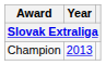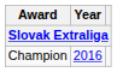 <table class="wikitable">
 <tr>
 <th>Award</th>
 <th>Year</th>
 <th></th>
 </tr>
 <tr>
 <th colspan="3"><a href='#'>Slovak Extraliga</a></th>
 </tr>
 <tr>
 <td>Champion</td>
-<td><a href='#'>2013</a></td>
+<td><a href='#'>2016</a></td>
 <td></td>
 </tr>
 </table>
